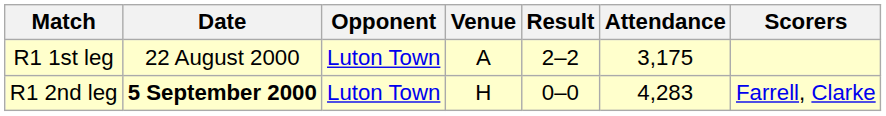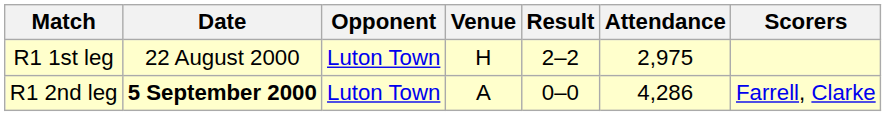 <table class="wikitable" style="font-size:100%; text-align:center">
 <tr>
 <th>Match</th>
 <th>Date</th>
 <th>Opponent</th>
 <th>Venue</th>
 <th>Result</th>
 <th>Attendance</th>
 <th>Scorers</th>
 </tr>
 <tr style="background: #FFFFCC;">
 <td>R1 1st leg</td>
 <td>22 August 2000</td>
 <td><a href='#'>Luton Town</a></td>
-<td>A</td>
+<td>H</td>
 <td>2–2</td>
-<td>3,175</td>
+<td>2,975</td>
 <td></td>
 </tr>
 <tr style="background: #FFFFCC;">
 <td>R1 2nd leg</td>
 <td><strong>5 September 2000</strong></td>
 <td><a href='#'>Luton Town</a></td>
-<td>H</td>
+<td>A</td>
 <td>0–0</td>
-<td>4,283</td>
+<td>4,286</td>
 <td><a href='#'>Farrell</a>, <a href='#'>Clarke</a></td>
 </tr>
 </table>
